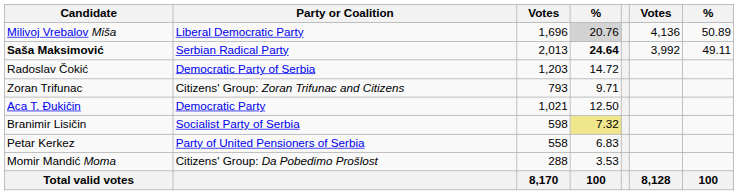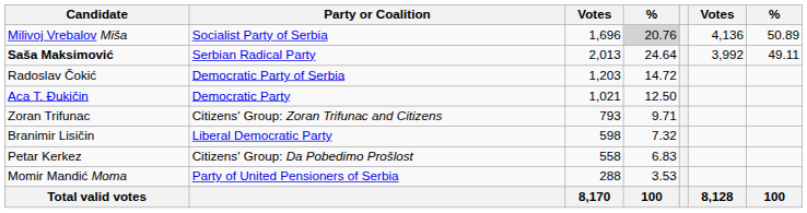 <table style="width:1000px;" class="wikitable">
 <tr>
 <th>Candidate</th>
 <th>Party or Coalition</th>
 <th>Votes</th>
 <th>%</th>
 <th></th>
 <th>Votes</th>
 <th>%</th>
 </tr>
 <tr>
 <td align="left"><a href='#'>Milivoj Vrebalov</a> <em>Miša</em></td>
-<td align="left"><a href='#'>Liberal Democratic Party</a></td>
+<td align="left"><a href='#'>Socialist Party of Serbia</a></td>
 <td align="right">1,696</td>
 <td align="right" style="background: lightgrey;">20.76</td>
 <th align="left"></th>
 <td align="right">4,136</td>
 <td align="right">50.89</td>
 </tr>
 <tr>
 <td align="left"><strong>Saša Maksimović</strong></td>
 <td align="left"><a href='#'>Serbian Radical Party</a></td>
 <td align="right">2,013</td>
-<td align="right"><strong>24.64</strong></td>
+<td align="right">24.64</td>
 <th align="left"></th>
 <td align="right">3,992</td>
 <td align="right">49.11</td>
 </tr>
 <tr>
 <td align="left">Radoslav Čokić</td>
 <td align="left"><a href='#'>Democratic Party of Serbia</a></td>
 <td align="right">1,203</td>
 <td align="right">14.72</td>
 <th align="left"></th>
 <td align="right"></td>
 <td align="right"></td>
 </tr>
 <tr>
+<td align="left"><a href='#'>Aca T. Ðukičin</a></td>
+<td align="left"><a href='#'>Democratic Party</a></td>
+<td align="right">1,021</td>
+<td align="right">12.50</td>
+<th align="left"></th>
+<td align="right"></td>
+<td align="right"></td>
+</tr>
+<tr>
 <td align="left">Zoran Trifunac</td>
 <td align="left">Citizens' Group: <em>Zoran Trifunac and Citizens</em></td>
 <td align="right">793</td>
 <td align="right">9.71</td>
 <th align="left"></th>
 <td align="right"></td>
 <td align="right"></td>
 </tr>
 <tr>
-<td align="left"><a href='#'>Aca T. Ðukičin</a></td>
-<td align="left"><a href='#'>Democratic Party</a></td>
-<td align="right">1,021</td>
-<td align="right">12.50</td>
-<th align="left"></th>
-<td align="right"></td>
-<td align="right"></td>
-</tr>
-<tr>
 <td align="left">Branimir Lisičin</td>
-<td align="left"><a href='#'>Socialist Party of Serbia</a></td>
+<td align="left"><a href='#'>Liberal Democratic Party</a></td>
 <td align="right">598</td>
-<td align="right" style="background: khaki;">7.32</td>
+<td align="right">7.32</td>
 <th align="left"></th>
 <td align="right"></td>
 <td align="right"></td>
 </tr>
 <tr>
 <td align="left">Petar Kerkez</td>
-<td align="left"><a href='#'>Party of United Pensioners of Serbia</a></td>
+<td align="left">Citizens' Group: <em>Da Pobedimo Prošlost</em></td>
 <td align="right">558</td>
 <td align="right">6.83</td>
 <th align="left"></th>
 <td align="right"></td>
 <td align="right"></td>
 </tr>
 <tr>
 <td align="left">Momir Mandić <em>Moma</em></td>
-<td align="left">Citizens' Group: <em>Da Pobedimo Prošlost</em></td>
+<td align="left"><a href='#'>Party of United Pensioners of Serbia</a></td>
 <td align="right">288</td>
 <td align="right">3.53</td>
 <th align="left"></th>
 <td align="right"></td>
 <td align="right"></td>
 </tr>
 <tr>
 <th align="left">Total valid votes</th>
 <th align="left"></th>
 <th align="right">8,170</th>
 <th align="right">100</th>
 <th align="left"></th>
 <th align="right">8,128</th>
 <th align="right">100</th>
 </tr>
 </table>
